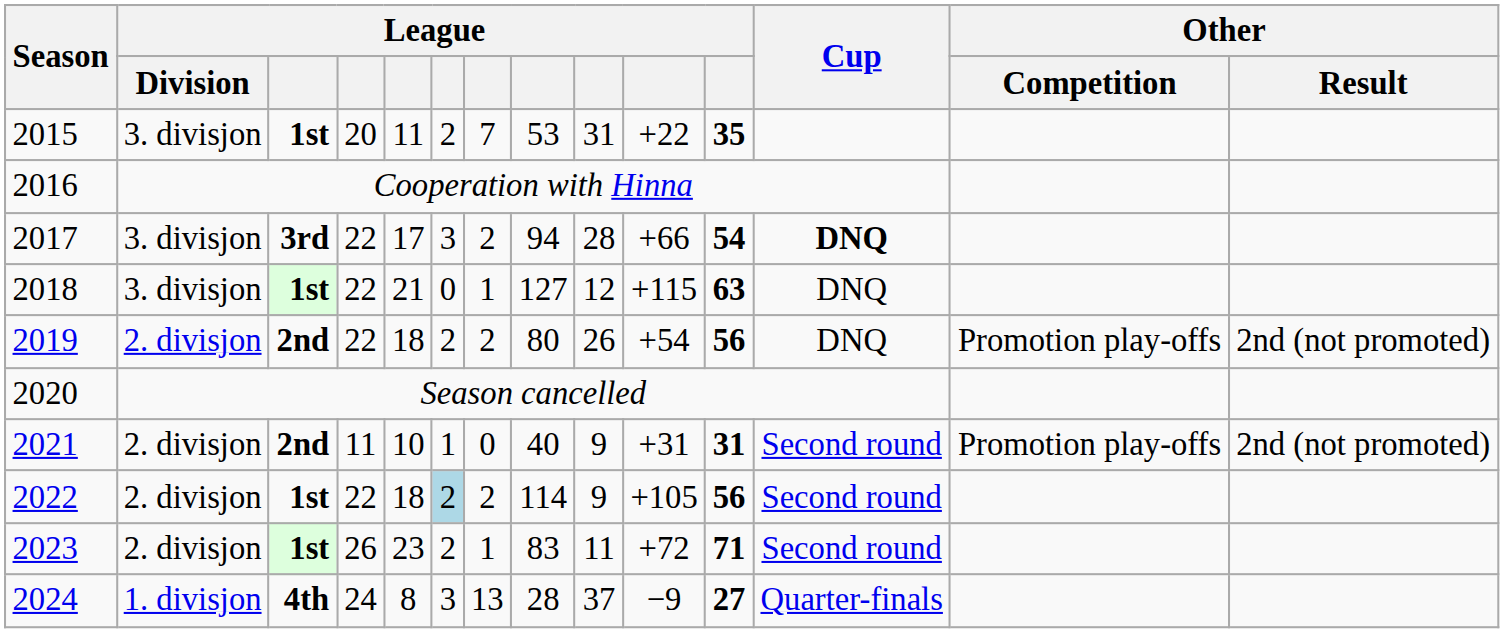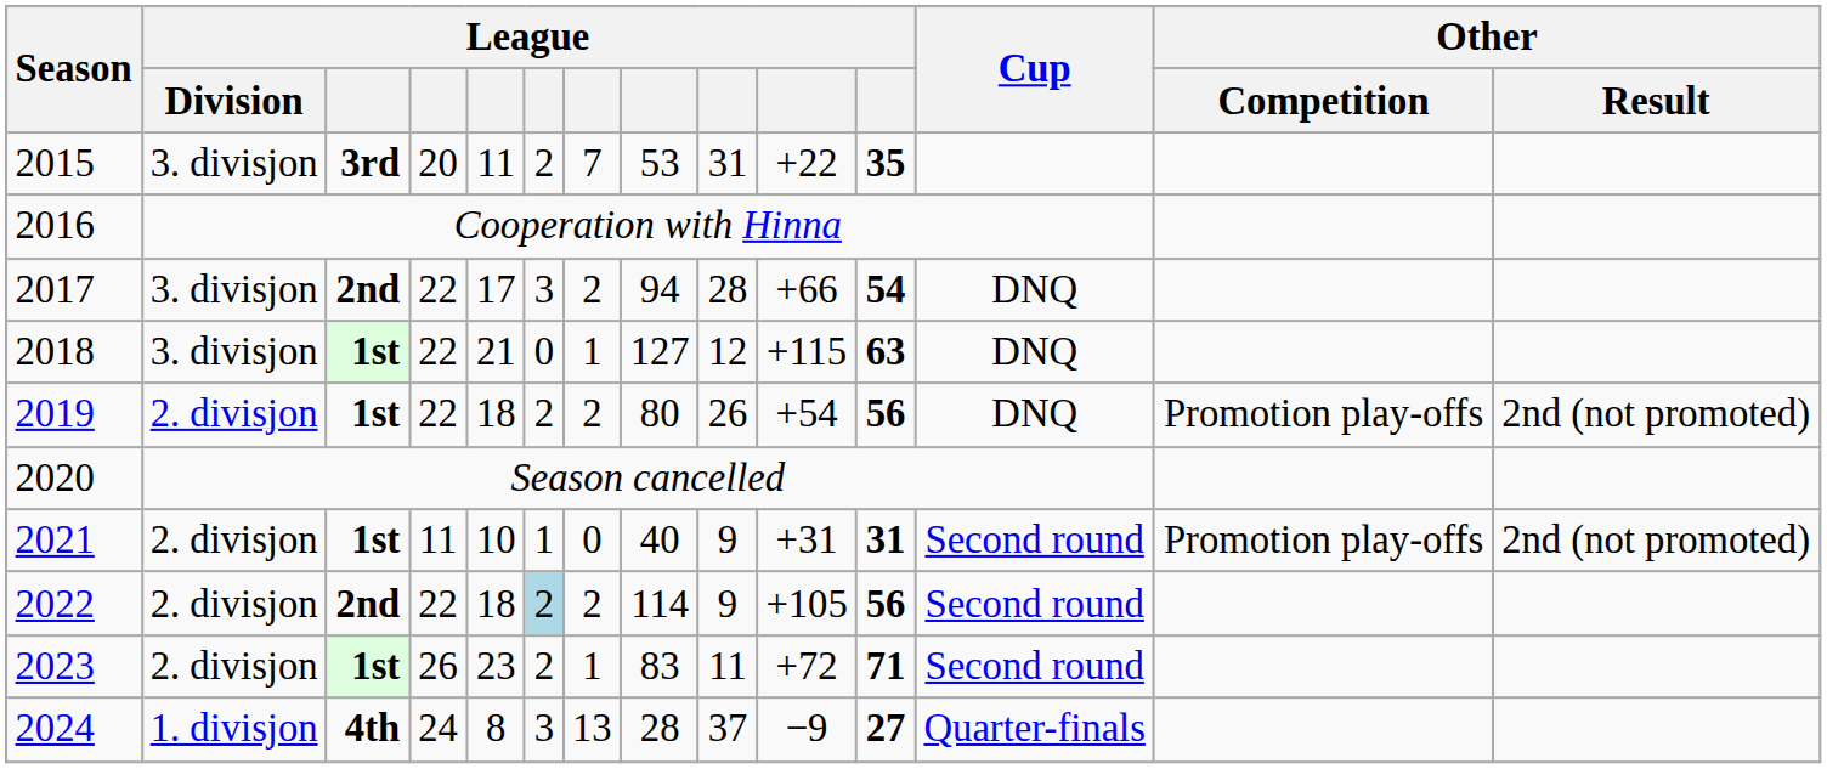 <table class="wikitable" style="text-align: center;">
 <tr>
 <th scope=col rowspan="2">Season</th>
 <th scope=col colspan="10">League</th>
 <th scope=col rowspan="2"><a href='#'>Cup</a></th>
 <th scope=col colspan="2">Other</th>
 </tr>
 <tr>
 <th scope=col>Division</th>
 <th scope=col></th>
 <th scope=col></th>
 <th scope=col></th>
 <th scope=col></th>
 <th scope=col></th>
 <th scope=col></th>
 <th scope=col></th>
 <th scope=col></th>
 <th scope=col></th>
 <th scope=col>Competition</th>
 <th scope=col>Result</th>
 </tr>
 <tr>
 <td align="left">2015</td>
 <td>3. divisjon</td>
-<td align="right"><strong>1st</strong></td>
+<td align="right"><strong>3rd</strong></td>
 <td>20</td>
 <td>11</td>
 <td>2</td>
 <td>7</td>
 <td>53</td>
 <td>31</td>
 <td>+22</td>
 <td><strong>35</strong></td>
 <td></td>
 <td></td>
 <td></td>
 </tr>
 <tr>
 <td align="left">2016</td>
 <td colspan="11"><em>Cooperation with <a href='#'>Hinna</a></em></td>
 <td></td>
 <td></td>
 </tr>
 <tr>
 <td align="left">2017</td>
 <td>3. divisjon</td>
-<td align="right"><strong>3rd</strong></td>
+<td align="right"><strong>2nd</strong></td>
 <td>22</td>
 <td>17</td>
 <td>3</td>
 <td>2</td>
 <td>94</td>
 <td>28</td>
 <td>+66</td>
 <td><strong>54</strong></td>
-<td><strong>DNQ</strong></td>
+<td>DNQ</td>
 <td></td>
 <td></td>
 </tr>
 <tr>
 <td align="left">2018</td>
 <td>3. divisjon</td>
 <td align="right" bgcolor="#DDFFDD"> <strong>1st</strong></td>
 <td>22</td>
 <td>21</td>
 <td>0</td>
 <td>1</td>
 <td>127</td>
 <td>12</td>
 <td>+115</td>
 <td><strong>63</strong></td>
 <td>DNQ</td>
 <td></td>
 <td></td>
 </tr>
 <tr>
 <td align="left"><a href='#'>2019</a></td>
 <td><a href='#'>2. divisjon</a></td>
-<td align="right"><strong>2nd</strong></td>
+<td align="right"><strong>1st</strong></td>
 <td>22</td>
 <td>18</td>
 <td>2</td>
 <td>2</td>
 <td>80</td>
 <td>26</td>
 <td>+54</td>
 <td><strong>56</strong></td>
 <td>DNQ</td>
 <td>Promotion play-offs</td>
 <td>2nd (not promoted)</td>
 </tr>
 <tr>
 <td align="left">2020</td>
 <td colspan="11"><em>Season cancelled</em></td>
 <td></td>
 <td></td>
 </tr>
 <tr>
 <td align="left"><a href='#'>2021</a></td>
 <td>2. divisjon</td>
-<td align="right"><strong>2nd</strong></td>
+<td align="right"><strong>1st</strong></td>
 <td>11</td>
 <td>10</td>
 <td>1</td>
 <td>0</td>
 <td>40</td>
 <td>9</td>
 <td>+31</td>
 <td><strong>31</strong></td>
 <td><a href='#'>Second round</a></td>
 <td>Promotion play-offs</td>
 <td>2nd (not promoted)</td>
 </tr>
 <tr>
 <td align="left"><a href='#'>2022</a></td>
 <td>2. divisjon</td>
-<td align="right"><strong>1st</strong></td>
+<td align="right"><strong>2nd</strong></td>
 <td>22</td>
 <td>18</td>
 <td style="background: lightblue;">2</td>
 <td>2</td>
 <td>114</td>
 <td>9</td>
 <td>+105</td>
 <td><strong>56</strong></td>
 <td><a href='#'>Second round</a></td>
 <td></td>
 <td></td>
 </tr>
 <tr>
 <td align="left"><a href='#'>2023</a></td>
 <td>2. divisjon</td>
 <td align="right" bgcolor="#DDFFDD"> <strong>1st</strong></td>
 <td>26</td>
 <td>23</td>
 <td>2</td>
 <td>1</td>
 <td>83</td>
 <td>11</td>
 <td>+72</td>
 <td><strong>71</strong></td>
 <td><a href='#'>Second round</a></td>
 <td></td>
 <td></td>
 </tr>
 <tr>
 <td align="left"><a href='#'>2024</a></td>
 <td><a href='#'>1. divisjon</a></td>
 <td align="right"><strong>4th</strong></td>
 <td>24</td>
 <td>8</td>
 <td>3</td>
 <td>13</td>
 <td>28</td>
 <td>37</td>
 <td>−9</td>
 <td><strong>27</strong></td>
 <td><a href='#'>Quarter-finals</a></td>
 <td></td>
 <td></td>
 </tr>
 </table>
